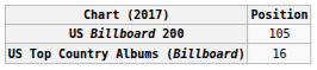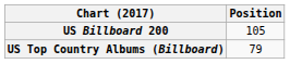 <table class="wikitable sortable plainrowheaders" style="text-align:center">
 <tr>
 <th scope="col">Chart (2017)</th>
 <th scope="col">Position</th>
 </tr>
 <tr>
 <th scope="row">US <em>Billboard</em> 200</th>
 <td>105</td>
 </tr>
 <tr>
 <th scope="row">US Top Country Albums (<em>Billboard</em>)</th>
-<td>16</td>
+<td>79</td>
 </tr>
 </table>
